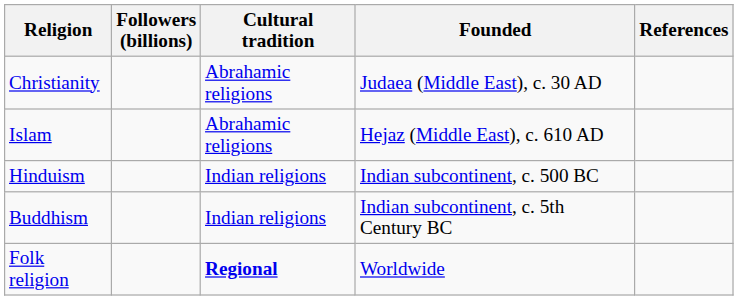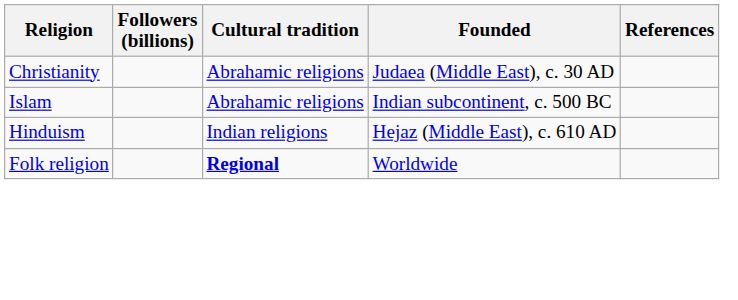 <table style="width:;" class="wikitable sortable">
 <tr>
 <th>Religion</th>
 <th>Followers <br> (billions)</th>
 <th>Cultural tradition</th>
 <th class="unsortable">Founded</th>
 <th class="unsortable">References</th>
 </tr>
 <tr>
 <td><a href='#'>Christianity</a></td>
 <td align=right></td>
 <td><a href='#'>Abrahamic religions</a></td>
 <td><a href='#'>Judaea</a> (<a href='#'>Middle East</a>), c. 30 AD</td>
 <td></td>
 </tr>
 <tr>
 <td><a href='#'>Islam</a></td>
 <td align=right></td>
 <td><a href='#'>Abrahamic religions</a></td>
-<td><a href='#'>Hejaz</a> (<a href='#'>Middle East</a>), c. 610 AD</td>
+<td><a href='#'>Indian subcontinent</a>, c. 500 BC</td>
 <td></td>
 </tr>
 <tr>
 <td><a href='#'>Hinduism</a></td>
 <td align=right></td>
 <td><a href='#'>Indian religions</a></td>
-<td><a href='#'>Indian subcontinent</a>, c. 500 BC</td>
-<td></td>
-</tr>
-<tr>
-<td><a href='#'>Buddhism</a></td>
-<td align=right></td>
-<td><a href='#'>Indian religions</a></td>
-<td><a href='#'>Indian subcontinent</a>, c. 5th Century BC</td>
+<td><a href='#'>Hejaz</a> (<a href='#'>Middle East</a>), c. 610 AD</td>
 <td></td>
 </tr>
 <tr>
 <td><a href='#'>Folk religion</a></td>
 <td align=right></td>
 <td><strong><a href='#'>Regional</a></strong></td>
 <td><a href='#'>Worldwide</a></td>
 <td></td>
 </tr>
 </table>
